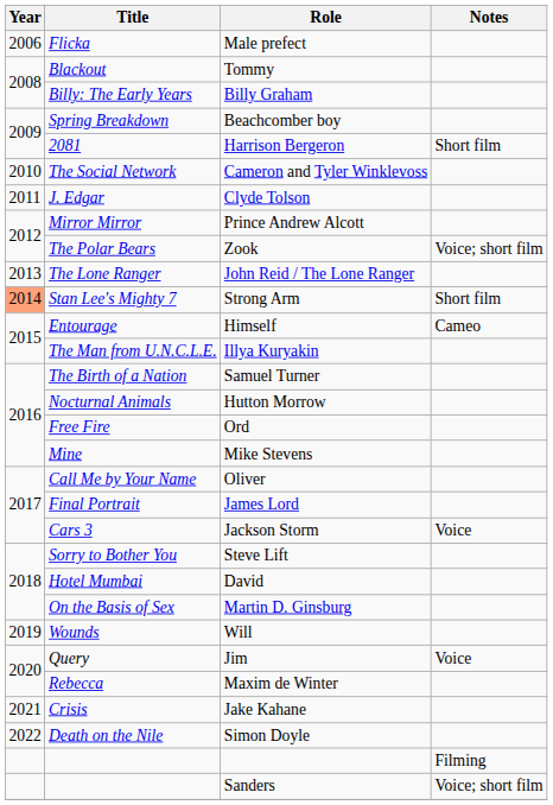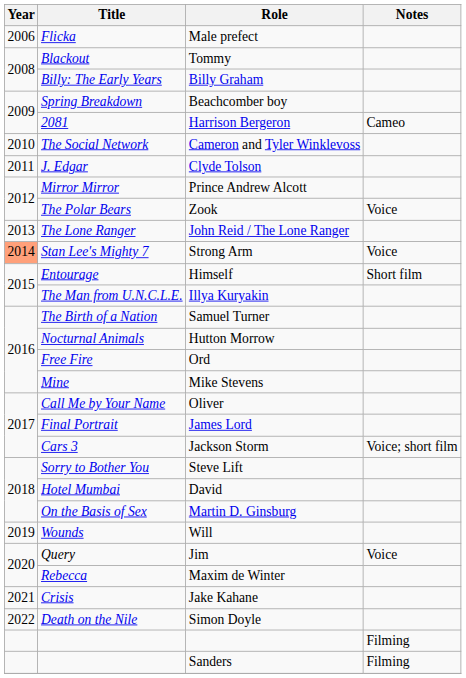 <table class="wikitable sortable">
 <tr>
 <th>Year</th>
 <th>Title</th>
 <th>Role</th>
 <th class="unsortable">Notes</th>
 </tr>
 <tr>
 <td>2006</td>
 <td><em><a href='#'>Flicka</a></em></td>
 <td>Male prefect</td>
 <td></td>
 </tr>
 <tr>
 <td rowspan="2">2008</td>
 <td><em><a href='#'>Blackout</a></em></td>
 <td>Tommy</td>
 <td></td>
 </tr>
 <tr>
 <td><em><a href='#'>Billy: The Early Years</a></em></td>
 <td><a href='#'>Billy Graham</a></td>
 <td></td>
 </tr>
 <tr>
 <td rowspan="2">2009</td>
 <td><em><a href='#'>Spring Breakdown</a></em></td>
 <td>Beachcomber boy</td>
 <td></td>
 </tr>
 <tr>
 <td><em><a href='#'>2081</a></em></td>
 <td><a href='#'>Harrison Bergeron</a></td>
-<td>Short film</td>
+<td>Cameo</td>
 </tr>
 <tr>
 <td>2010</td>
 <td><em><a href='#'>The Social Network</a></em></td>
 <td><a href='#'>Cameron</a> and <a href='#'>Tyler Winklevoss</a></td>
 <td></td>
 </tr>
 <tr>
 <td>2011</td>
 <td><em><a href='#'>J. Edgar</a></em></td>
 <td><a href='#'>Clyde Tolson</a></td>
 <td></td>
 </tr>
 <tr>
 <td rowspan="2">2012</td>
 <td><em><a href='#'>Mirror Mirror</a></em></td>
 <td>Prince Andrew Alcott</td>
 <td></td>
 </tr>
 <tr>
 <td><em><a href='#'>The Polar Bears</a></em></td>
 <td>Zook</td>
-<td>Voice; short film</td>
+<td>Voice</td>
 </tr>
 <tr>
 <td>2013</td>
 <td><em><a href='#'>The Lone Ranger</a></em></td>
 <td><a href='#'>John Reid / The Lone Ranger</a></td>
 <td></td>
 </tr>
 <tr>
 <td style="background: lightsalmon;">2014</td>
 <td><em><a href='#'>Stan Lee's Mighty 7</a></em></td>
 <td>Strong Arm</td>
-<td>Short film</td>
+<td>Voice</td>
 </tr>
 <tr>
 <td rowspan="2">2015</td>
 <td><em><a href='#'>Entourage</a></em></td>
 <td>Himself</td>
-<td>Cameo</td>
+<td>Short film</td>
 </tr>
 <tr>
 <td><em><a href='#'>The Man from U.N.C.L.E.</a></em></td>
 <td><a href='#'>Illya Kuryakin</a></td>
 <td></td>
 </tr>
 <tr>
 <td rowspan="4">2016</td>
 <td><em><a href='#'>The Birth of a Nation</a></em></td>
 <td>Samuel Turner</td>
 <td></td>
 </tr>
 <tr>
 <td><em><a href='#'>Nocturnal Animals</a></em></td>
 <td>Hutton Morrow</td>
 <td></td>
 </tr>
 <tr>
 <td><em><a href='#'>Free Fire</a></em></td>
 <td>Ord</td>
 <td></td>
 </tr>
 <tr>
 <td><em><a href='#'>Mine</a></em></td>
 <td>Mike Stevens</td>
 <td></td>
 </tr>
 <tr>
 <td rowspan="3">2017</td>
 <td><em><a href='#'>Call Me by Your Name</a></em></td>
 <td>Oliver</td>
 <td></td>
 </tr>
 <tr>
 <td><em><a href='#'>Final Portrait</a></em></td>
 <td><a href='#'>James Lord</a></td>
 <td></td>
 </tr>
 <tr>
 <td><em><a href='#'>Cars 3</a></em></td>
 <td>Jackson Storm</td>
-<td>Voice</td>
+<td>Voice; short film</td>
 </tr>
 <tr>
 <td rowspan="3">2018</td>
 <td><em><a href='#'>Sorry to Bother You</a></em></td>
 <td>Steve Lift</td>
 <td></td>
 </tr>
 <tr>
 <td><em><a href='#'>Hotel Mumbai</a></em></td>
 <td>David</td>
 <td></td>
 </tr>
 <tr>
 <td><em><a href='#'>On the Basis of Sex</a></em></td>
 <td><a href='#'>Martin D. Ginsburg</a></td>
 <td></td>
 </tr>
 <tr>
 <td>2019</td>
 <td><em><a href='#'>Wounds</a></em></td>
 <td>Will</td>
 <td></td>
 </tr>
 <tr>
 <td rowspan="2">2020</td>
 <td><em>Query</em></td>
 <td>Jim</td>
 <td>Voice</td>
 </tr>
 <tr>
 <td><em><a href='#'>Rebecca</a></em></td>
 <td>Maxim de Winter</td>
 <td></td>
 </tr>
 <tr>
 <td>2021</td>
 <td><em><a href='#'>Crisis</a></em></td>
 <td>Jake Kahane</td>
 <td></td>
 </tr>
 <tr>
 <td>2022</td>
 <td><em><a href='#'>Death on the Nile</a></em></td>
 <td>Simon Doyle</td>
 <td></td>
 </tr>
 <tr>
 <td></td>
 <td></td>
 <td></td>
 <td>Filming</td>
 </tr>
 <tr>
 <td></td>
 <td></td>
 <td>Sanders</td>
-<td>Voice; short film</td>
+<td>Filming</td>
 </tr>
 <tr>
 </tr>
 </table>
